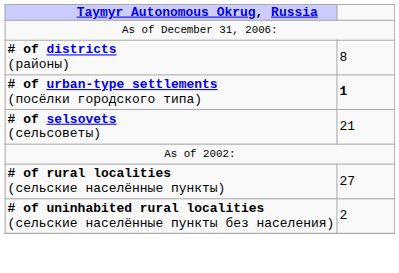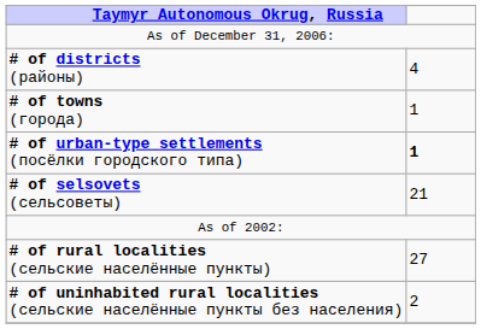 <table border=1 align="right" cellpadding=2 cellspacing=0 style="margin: 0 0 1em 1em; background: #f9f9f9; border: 1px #aaa solid; border-collapse: collapse; font-size: 95%;">
 <tr>
 <th bgcolor="#ccccff" style="padding:0 0 0 50px;"><a href='#'>Taymyr Autonomous Okrug</a>, <a href='#'>Russia</a></th>
 <td width="50px"></td>
 </tr>
 <tr>
 <td colspan=2 align="center"><small>As of December 31, 2006:</small></td>
 </tr>
 <tr>
 <td><strong># of <a href='#'>districts</a></strong><br>(районы)</td>
-<td>8</td>
+<td>4</td>
+</tr>
+<tr>
+<td><strong># of towns</strong><br>(города)</td>
+<td>1</td>
 </tr>
 <tr>
 <td><strong># of <a href='#'>urban-type settlements</a></strong><br>(посёлки городского типа)</td>
 <td><strong>1</strong></td>
 </tr>
 <tr>
 <td><strong># of <a href='#'>selsovets</a></strong><br>(сельсоветы)</td>
 <td>21</td>
 </tr>
 <tr>
 <td colspan=2 align="center"><small>As of 2002:</small></td>
 </tr>
 <tr>
 <td><strong># of rural localities</strong><br>(сельские населённые пункты)</td>
 <td>27</td>
 </tr>
 <tr>
 <td><strong># of uninhabited rural localities</strong><br>(сельские населённые пункты без населения)</td>
 <td>2</td>
 </tr>
 <tr>
 </tr>
 </table>
